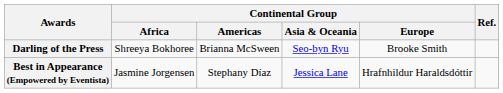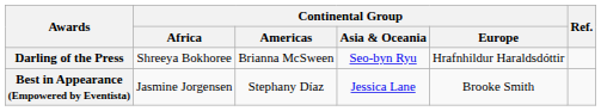 <table class="wikitable" style="font-size: 95%;">
 <tr>
 <th colspan="2" rowspan="2">Awards</th>
 <th colspan="4">Continental Group</th>
 <th rowspan="2" scope="row">Ref.</th>
 </tr>
 <tr>
 <th>Africa</th>
 <th>Americas</th>
 <th>Asia & Oceania</th>
 <th>Europe</th>
 </tr>
 <tr>
 <th colspan="2">Darling of the Press</th>
 <td align="center">Shreeya Bokhoree<br></td>
 <td align="center">Brianna McSween<br></td>
 <td align="center"><a href='#'>Seo-byn Ryu</a><br></td>
-<td align="center">Brooke Smith<br></td>
+<td align="center">Hrafnhildur Haraldsdóttir<br></td>
 <td></td>
 </tr>
 <tr>
 <th colspan="2">Best in Appearance<br><small>(Empowered by Eventista)</small></th>
 <td align="center">Jasmine Jorgensen<br></td>
 <td align="center">Stephany Díaz<br></td>
 <td align="center"><a href='#'>Jessica Lane</a><br></td>
-<td align="center">Hrafnhildur Haraldsdóttir<br></td>
+<td align="center">Brooke Smith<br></td>
 <td></td>
 </tr>
 </table>
